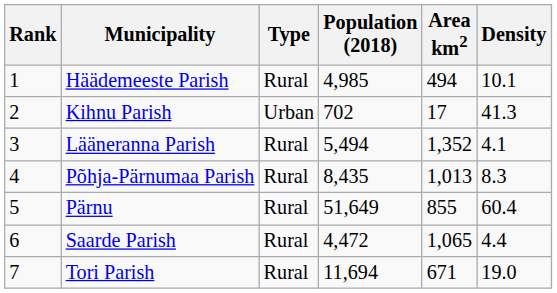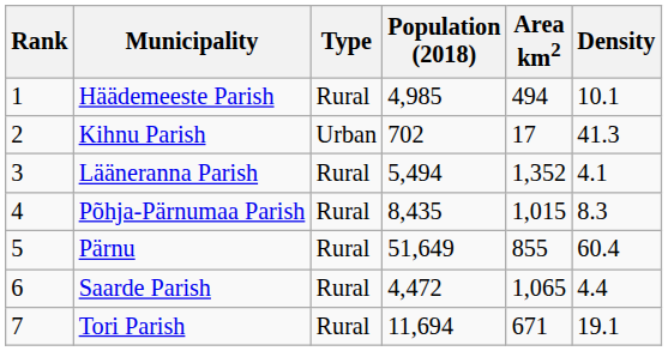 <table class="wikitable sortable">
 <tr>
 <th>Rank</th>
 <th>Municipality</th>
 <th>Type</th>
 <th>Population<br>(2018)</th>
 <th>Area<br>km<sup>2</sup></th>
 <th>Density</th>
 </tr>
 <tr>
 <td>1</td>
 <td><a href='#'>Häädemeeste Parish</a></td>
 <td>Rural</td>
 <td>4,985</td>
 <td>494</td>
 <td>10.1</td>
 </tr>
 <tr>
 <td>2</td>
 <td><a href='#'>Kihnu Parish</a></td>
 <td>Urban</td>
 <td>702</td>
 <td>17</td>
 <td>41.3</td>
 </tr>
 <tr>
 <td>3</td>
 <td><a href='#'>Lääneranna Parish</a></td>
 <td>Rural</td>
 <td>5,494</td>
 <td>1,352</td>
 <td>4.1</td>
 </tr>
 <tr>
 <td>4</td>
 <td><a href='#'>Põhja-Pärnumaa Parish</a></td>
 <td>Rural</td>
 <td>8,435</td>
-<td>1,013</td>
+<td>1,015</td>
 <td>8.3</td>
 </tr>
 <tr>
 <td>5</td>
 <td><a href='#'>Pärnu</a></td>
 <td>Rural</td>
 <td>51,649</td>
 <td>855</td>
 <td>60.4</td>
 </tr>
 <tr>
 <td>6</td>
 <td><a href='#'>Saarde Parish</a></td>
 <td>Rural</td>
 <td>4,472</td>
 <td>1,065</td>
 <td>4.4</td>
 </tr>
 <tr>
 <td>7</td>
 <td><a href='#'>Tori Parish</a></td>
 <td>Rural</td>
 <td>11,694</td>
 <td>671</td>
-<td>19.0</td>
+<td>19.1</td>
 </tr>
 </table>
